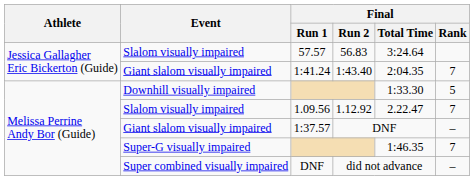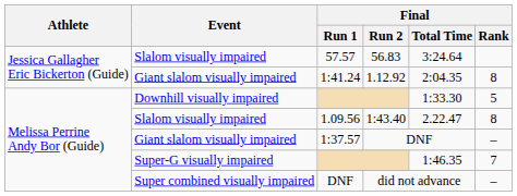 <table class="wikitable" style="font-size:100%">
 <tr>
 <th rowspan="2">Athlete</th>
 <th rowspan="2">Event</th>
 <th colspan="4">Final</th>
 </tr>
 <tr>
 <th>Run 1</th>
 <th>Run 2</th>
 <th>Total Time</th>
 <th>Rank</th>
 </tr>
 <tr align="center">
 <td rowspan="2" align="left"><a href='#'>Jessica Gallagher</a> <br> <a href='#'>Eric Bickerton</a> (Guide)</td>
 <td align="left"><a href='#'>Slalom visually impaired</a></td>
 <td>57.57</td>
 <td>56.83</td>
 <td>3:24.64</td>
 <td></td>
 </tr>
 <tr align="center">
 <td align="left"><a href='#'>Giant slalom visually impaired</a></td>
 <td>1:41.24</td>
-<td>1:43.40</td>
+<td>1.12.92</td>
 <td>2:04.35</td>
-<td>7</td>
+<td>8</td>
 </tr>
 <tr align="center">
 <td align="left" rowspan="5"><a href='#'>Melissa Perrine</a> <br> <a href='#'>Andy Bor</a> (Guide)</td>
 <td align="left"><a href='#'>Downhill visually impaired</a></td>
 <td colspan="2" bgcolor="wheat"></td>
 <td>1:33.30</td>
 <td>5</td>
 </tr>
 <tr align="center">
 <td align="left"><a href='#'>Slalom visually impaired</a></td>
 <td>1.09.56</td>
-<td>1.12.92</td>
+<td>1:43.40</td>
 <td>2.22.47</td>
-<td>7</td>
+<td>8</td>
 </tr>
 <tr align="center">
 <td align="left"><a href='#'>Giant slalom visually impaired</a></td>
 <td>1:37.57</td>
 <td colspan="2">DNF</td>
 <td>–</td>
 </tr>
 <tr align="center">
 <td align="left"><a href='#'>Super-G visually impaired</a></td>
 <td colspan="2" bgcolor="wheat"></td>
 <td>1:46.35</td>
 <td>7</td>
 </tr>
 <tr align="center">
 <td align="left"><a href='#'>Super combined visually impaired</a></td>
 <td>DNF</td>
 <td colspan="2">did not advance</td>
 <td>–</td>
 </tr>
 </table>
